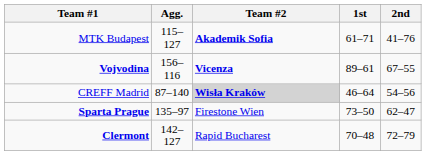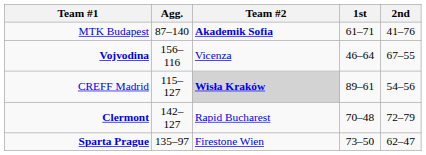 <table class=wikitable style="text-align:center">
 <tr>
 <th width=200>Team #1</th>
 <th width=50>Agg.</th>
 <th width=200>Team #2</th>
 <th width=50>1st</th>
 <th width=50>2nd</th>
 </tr>
 <tr>
 <td align=right><a href='#'>MTK Budapest</a> </td>
-<td align=center>115–127</td>
+<td align=center>87–140</td>
 <td align=left> <strong><a href='#'>Akademik Sofia</a></strong></td>
 <td align=center>61–71</td>
 <td align=center>41–76</td>
 </tr>
 <tr>
 <td align=right><strong><a href='#'>Vojvodina</a></strong> </td>
 <td align=center>156–116</td>
-<td align=left><strong> <a href='#'>Vicenza</a></strong></td>
-<td align=center>89–61</td>
+<td align=left> <a href='#'>Vicenza</a></td>
+<td align=center>46–64</td>
 <td align=center>67–55</td>
 </tr>
 <tr>
 <td align=right><a href='#'>CREFF Madrid</a> </td>
-<td align=center>87–140</td>
+<td align=center>115–127</td>
 <td align=left style="background: lightgrey;"> <strong><a href='#'>Wisła Kraków</a></strong></td>
-<td align=center>46–64</td>
+<td align=center>89–61</td>
 <td align=center>54–56</td>
+</tr>
+<tr>
+<td align=right><strong><a href='#'>Clermont</a></strong> </td>
+<td align=center>142–127</td>
+<td align=left> <a href='#'>Rapid Bucharest</a></td>
+<td align=center>70–48</td>
+<td align=center>72–79</td>
 </tr>
 <tr>
 <td align=right><strong><a href='#'>Sparta Prague</a></strong> </td>
 <td align=center>135–97</td>
 <td align=left> <a href='#'>Firestone Wien</a></td>
 <td align=center>73–50</td>
 <td align=center>62–47</td>
 </tr>
-<tr>
-<td align=right><strong><a href='#'>Clermont</a></strong> </td>
-<td align=center>142–127</td>
-<td align=left> <a href='#'>Rapid Bucharest</a></td>
-<td align=center>70–48</td>
-<td align=center>72–79</td>
-</tr>
 </table>
